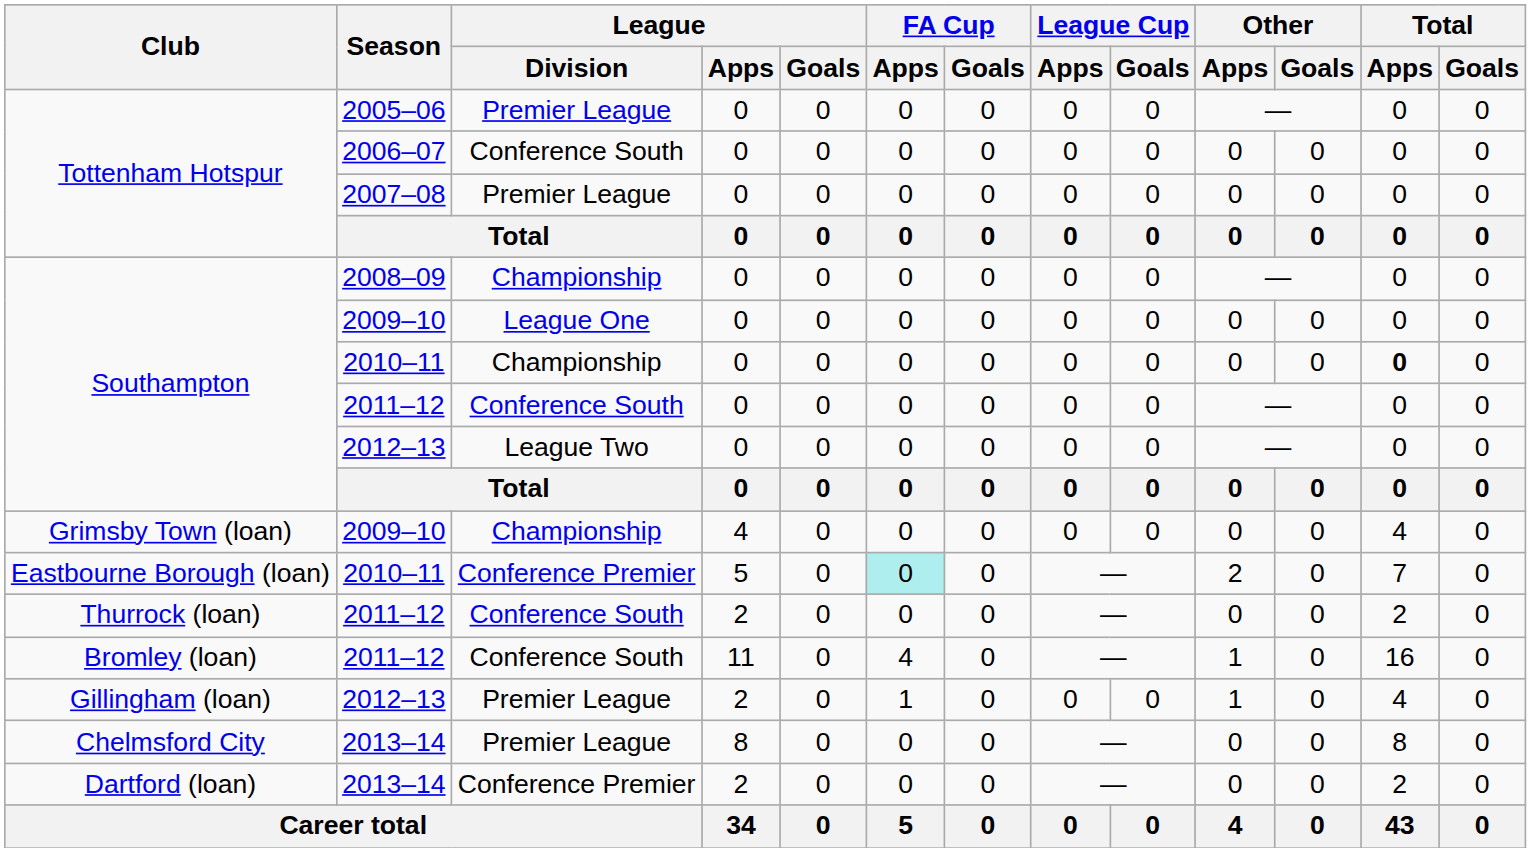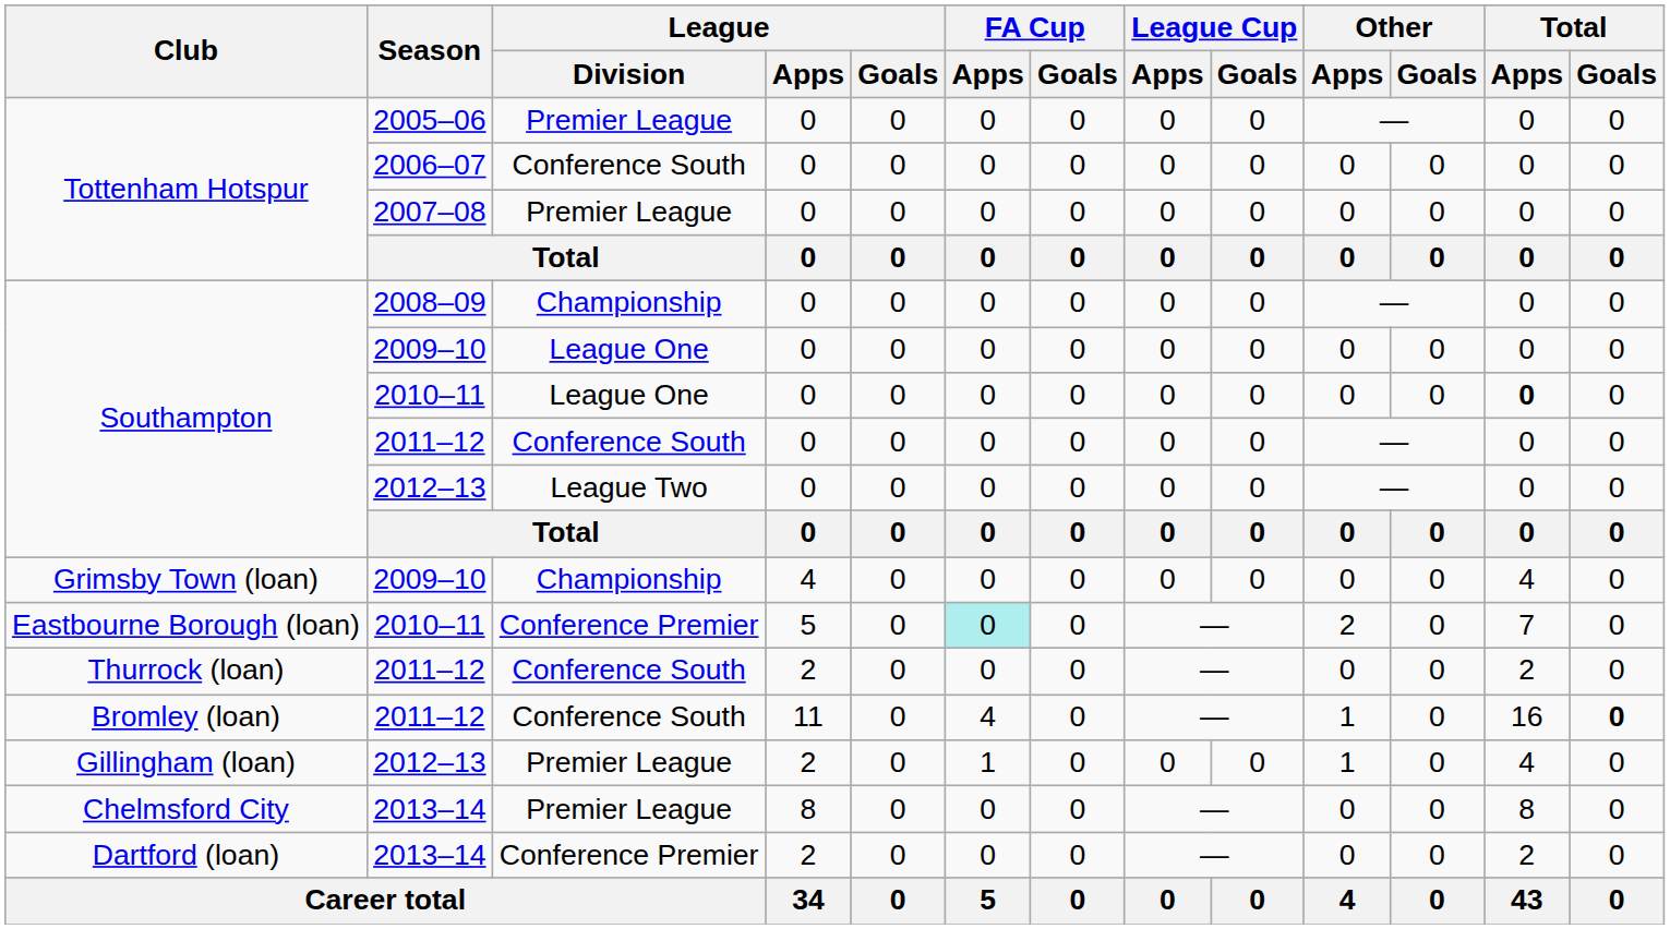 <table class="wikitable" style="text-align:center">
 <tr>
 <th rowspan="2">Club</th>
 <th rowspan="2">Season</th>
 <th colspan="3">League</th>
 <th colspan="2"><a href='#'>FA Cup</a></th>
 <th colspan="2"><a href='#'>League Cup</a></th>
 <th colspan="2">Other</th>
 <th colspan="2">Total</th>
 </tr>
 <tr>
 <th>Division</th>
 <th>Apps</th>
 <th>Goals</th>
 <th>Apps</th>
 <th>Goals</th>
 <th>Apps</th>
 <th>Goals</th>
 <th>Apps</th>
 <th>Goals</th>
 <th>Apps</th>
 <th>Goals</th>
 </tr>
 <tr>
 <td rowspan="4"><a href='#'>Tottenham Hotspur</a></td>
 <td><a href='#'>2005–06</a></td>
 <td><a href='#'>Premier League</a></td>
 <td>0</td>
 <td>0</td>
 <td>0</td>
 <td>0</td>
 <td>0</td>
 <td>0</td>
 <td colspan="2">—</td>
 <td>0</td>
 <td>0</td>
 </tr>
 <tr>
 <td><a href='#'>2006–07</a></td>
 <td>Conference South</td>
 <td>0</td>
 <td>0</td>
 <td>0</td>
 <td>0</td>
 <td>0</td>
 <td>0</td>
 <td>0</td>
 <td>0</td>
 <td>0</td>
 <td>0</td>
 </tr>
 <tr>
 <td><a href='#'>2007–08</a></td>
 <td>Premier League</td>
 <td>0</td>
 <td>0</td>
 <td>0</td>
 <td>0</td>
 <td>0</td>
 <td>0</td>
 <td>0</td>
 <td>0</td>
 <td>0</td>
 <td>0</td>
 </tr>
 <tr>
 <th colspan="2">Total</th>
 <th>0</th>
 <th>0</th>
 <th>0</th>
 <th>0</th>
 <th>0</th>
 <th>0</th>
 <th>0</th>
 <th>0</th>
 <th>0</th>
 <th>0</th>
 </tr>
 <tr>
 <td rowspan="6"><a href='#'>Southampton</a></td>
 <td><a href='#'>2008–09</a></td>
 <td><a href='#'>Championship</a></td>
 <td>0</td>
 <td>0</td>
 <td>0</td>
 <td>0</td>
 <td>0</td>
 <td>0</td>
 <td colspan="2">—</td>
 <td>0</td>
 <td>0</td>
 </tr>
 <tr>
 <td><a href='#'>2009–10</a></td>
 <td><a href='#'>League One</a></td>
 <td>0</td>
 <td>0</td>
 <td>0</td>
 <td>0</td>
 <td>0</td>
 <td>0</td>
 <td>0</td>
 <td>0</td>
 <td>0</td>
 <td>0</td>
 </tr>
 <tr>
 <td><a href='#'>2010–11</a></td>
-<td>Championship</td>
+<td>League One</td>
 <td>0</td>
 <td>0</td>
 <td>0</td>
 <td>0</td>
 <td>0</td>
 <td>0</td>
 <td>0</td>
 <td>0</td>
 <td><strong>0</strong></td>
 <td>0</td>
 </tr>
 <tr>
 <td><a href='#'>2011–12</a></td>
 <td><a href='#'>Conference South</a></td>
 <td>0</td>
 <td>0</td>
 <td>0</td>
 <td>0</td>
 <td>0</td>
 <td>0</td>
 <td colspan="2">—</td>
 <td>0</td>
 <td>0</td>
 </tr>
 <tr>
 <td><a href='#'>2012–13</a></td>
 <td>League Two</td>
 <td>0</td>
 <td>0</td>
 <td>0</td>
 <td>0</td>
 <td>0</td>
 <td>0</td>
 <td colspan="2">—</td>
 <td>0</td>
 <td>0</td>
 </tr>
 <tr>
 <th colspan="2">Total</th>
 <th>0</th>
 <th>0</th>
 <th>0</th>
 <th>0</th>
 <th>0</th>
 <th>0</th>
 <th>0</th>
 <th>0</th>
 <th>0</th>
 <th>0</th>
 </tr>
 <tr>
 <td rowspan="1"><a href='#'>Grimsby Town</a> (loan)</td>
 <td><a href='#'>2009–10</a></td>
 <td><a href='#'>Championship</a></td>
 <td>4</td>
 <td>0</td>
 <td>0</td>
 <td>0</td>
 <td>0</td>
 <td>0</td>
 <td>0</td>
 <td>0</td>
 <td>4</td>
 <td>0</td>
 </tr>
 <tr>
 <td rowspan="1"><a href='#'>Eastbourne Borough</a> (loan)</td>
 <td><a href='#'>2010–11</a></td>
 <td><a href='#'>Conference Premier</a></td>
 <td>5</td>
 <td>0</td>
 <td style="background: paleturquoise;">0</td>
 <td>0</td>
 <td colspan="2">—</td>
 <td>2</td>
 <td>0</td>
 <td>7</td>
 <td>0</td>
 </tr>
 <tr>
 <td rowspan="1"><a href='#'>Thurrock</a> (loan)</td>
 <td><a href='#'>2011–12</a></td>
 <td><a href='#'>Conference South</a></td>
 <td>2</td>
 <td>0</td>
 <td>0</td>
 <td>0</td>
 <td colspan="2">—</td>
 <td>0</td>
 <td>0</td>
 <td>2</td>
 <td>0</td>
 </tr>
 <tr>
 <td rowspan="1"><a href='#'>Bromley</a> (loan)</td>
 <td><a href='#'>2011–12</a></td>
 <td>Conference South</td>
 <td>11</td>
 <td>0</td>
 <td>4</td>
 <td>0</td>
 <td colspan="2">—</td>
 <td>1</td>
 <td>0</td>
 <td>16</td>
-<td>0</td>
+<td><strong>0</strong></td>
 </tr>
 <tr>
 <td rowspan="1"><a href='#'>Gillingham</a> (loan)</td>
 <td><a href='#'>2012–13</a></td>
 <td>Premier League</td>
 <td>2</td>
 <td>0</td>
 <td>1</td>
 <td>0</td>
 <td>0</td>
 <td>0</td>
 <td>1</td>
 <td>0</td>
 <td>4</td>
 <td>0</td>
 </tr>
 <tr>
 <td rowspan="1"><a href='#'>Chelmsford City</a></td>
 <td><a href='#'>2013–14</a></td>
 <td>Premier League</td>
 <td>8</td>
 <td>0</td>
 <td>0</td>
 <td>0</td>
 <td colspan="2">—</td>
 <td>0</td>
 <td>0</td>
 <td>8</td>
 <td>0</td>
 </tr>
 <tr>
 <td rowspan="1"><a href='#'>Dartford</a> (loan)</td>
 <td><a href='#'>2013–14</a></td>
 <td>Conference Premier</td>
 <td>2</td>
 <td>0</td>
 <td>0</td>
 <td>0</td>
 <td colspan="2">—</td>
 <td>0</td>
 <td>0</td>
 <td>2</td>
 <td>0</td>
 </tr>
 <tr>
 <th colspan="3">Career total</th>
 <th>34</th>
 <th>0</th>
 <th>5</th>
 <th>0</th>
 <th>0</th>
 <th>0</th>
 <th>4</th>
 <th>0</th>
 <th>43</th>
 <th>0</th>
 </tr>
 </table>
